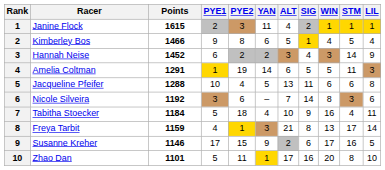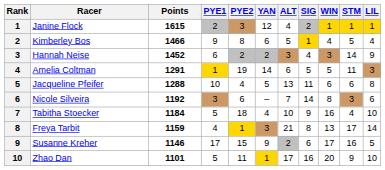 <table class="wikitable plainrowheaders" style="background:#fff; font-size:86%; line-height:16px; border:grey solid 1px; border-collapse:collapse; text-align:center">
 <tr style="background-color: #E4E4E4;">
 <th scope="col">Rank</th>
 <th scope="col" style="width:175px">Racer</th>
 <th style="width:75px">Points</th>
 <th scope="col"> <a href='#'>PYE1</a></th>
 <th scope="col"> <a href='#'>PYE2</a></th>
 <th scope="col"> <a href='#'>YAN</a></th>
 <th scope="col"> <a href='#'>ALT</a></th>
 <th scope="col"> <a href='#'>SIG</a></th>
 <th scope="col"> <a href='#'>WIN</a></th>
 <th scope="col"> <a href='#'>STM</a></th>
 <th scope="col"> <a href='#'>LIL</a></th>
 </tr>
 <tr>
 <th>1</th>
 <td style="text-align:left"> <a href='#'>Janine Flock</a></td>
 <td><strong>1615</strong></td>
 <td style="background:silver">2</td>
 <td style="background:#c96">3</td>
-<td>11</td>
+<td>12</td>
 <td>4</td>
 <td style="background:silver">2</td>
 <td style="background:gold">1</td>
 <td style="background:gold">1</td>
 <td style="background:gold">1</td>
 </tr>
 <tr>
 <th>2</th>
 <td style="text-align:left"> <a href='#'>Kimberley Bos</a></td>
 <td><strong>1466</strong></td>
 <td>9</td>
 <td>8</td>
 <td>6</td>
 <td>5</td>
 <td style="background:gold">1</td>
 <td>4</td>
 <td>5</td>
 <td>4</td>
 </tr>
 <tr>
 <th>3</th>
 <td style="text-align:left"> <a href='#'>Hannah Neise</a></td>
 <td><strong>1452</strong></td>
 <td>6</td>
 <td style="background:silver">2</td>
 <td style="background:silver">2</td>
 <td style="background:#c96">3</td>
 <td>4</td>
 <td style="background:#c96">3</td>
 <td>14</td>
 <td>9</td>
 </tr>
 <tr>
 <th>4</th>
 <td style="text-align:left"> <a href='#'>Amelia Coltman</a></td>
 <td><strong>1291</strong></td>
 <td style="background:gold">1</td>
 <td>19</td>
 <td>14</td>
 <td>6</td>
 <td>5</td>
 <td>5</td>
 <td>11</td>
 <td style="background:#c96">3</td>
 </tr>
 <tr>
 <th>5</th>
 <td style="text-align:left"> <a href='#'>Jacqueline Pfeifer</a></td>
 <td><strong>1288</strong></td>
 <td>10</td>
 <td>4</td>
 <td>5</td>
 <td>13</td>
 <td>11</td>
 <td>6</td>
 <td>6</td>
 <td>8</td>
 </tr>
 <tr>
 <th>6</th>
 <td style="text-align:left"> <a href='#'>Nicole Silveira</a></td>
 <td><strong>1192</strong></td>
 <td style="background:#c96">3</td>
 <td>6</td>
 <td>–</td>
 <td>7</td>
 <td>14</td>
 <td>8</td>
 <td style="background:#c96">3</td>
 <td>6</td>
 </tr>
 <tr>
 <th>7</th>
 <td style="text-align:left"> <a href='#'>Tabitha Stoecker</a></td>
 <td><strong>1184</strong></td>
 <td>5</td>
 <td>18</td>
 <td>4</td>
 <td>10</td>
 <td>9</td>
 <td>16</td>
 <td>4</td>
-<td>11</td>
+<td>10</td>
 </tr>
 <tr>
 <th>8</th>
 <td style="text-align:left"> <a href='#'>Freya Tarbit</a></td>
 <td><strong>1159</strong></td>
 <td>4</td>
 <td style="background:gold">1</td>
 <td style="background:#c96">3</td>
 <td>21</td>
 <td>8</td>
 <td>13</td>
 <td>17</td>
 <td>14</td>
 </tr>
 <tr>
 <th>9</th>
 <td style="text-align:left"> <a href='#'>Susanne Kreher</a></td>
 <td><strong>1146</strong></td>
 <td>17</td>
 <td>15</td>
 <td>9</td>
 <td style="background:silver">2</td>
 <td>6</td>
 <td>17</td>
 <td>16</td>
 <td>5</td>
 </tr>
 <tr>
 <th>10</th>
 <td style="text-align:left"> <a href='#'>Zhao Dan</a></td>
 <td><strong>1101</strong></td>
 <td>5</td>
 <td>11</td>
 <td style="background:gold">1</td>
 <td>17</td>
 <td>16</td>
 <td>20</td>
-<td>8</td>
+<td>9</td>
 <td>10</td>
 </tr>
 </table>
